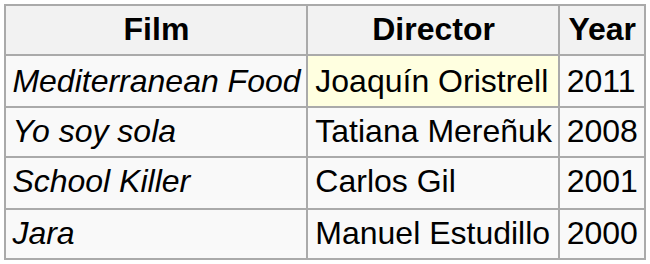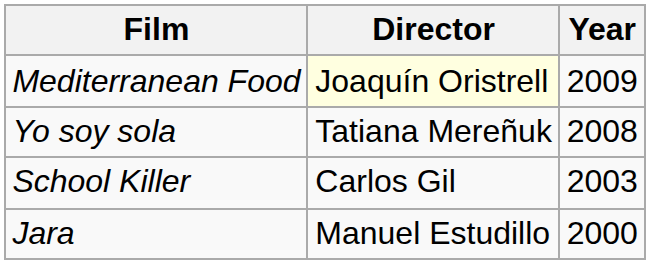 <table class="wikitable">
 <tr>
 <th><strong>Film</strong></th>
 <th><strong>Director</strong></th>
 <th><strong>Year</strong></th>
 </tr>
 <tr>
 <td><em>Mediterranean Food</em></td>
 <td style="background: lightyellow;">Joaquín Oristrell</td>
-<td>2011</td>
+<td>2009</td>
 </tr>
 <tr>
 <td><em>Yo soy sola</em></td>
 <td>Tatiana Mereñuk</td>
 <td>2008</td>
 </tr>
 <tr>
 <td><em>School Killer</em></td>
 <td>Carlos Gil</td>
-<td>2001</td>
+<td>2003</td>
 </tr>
 <tr>
 <td><em>Jara</em></td>
 <td>Manuel Estudillo</td>
 <td>2000</td>
 </tr>
 </table>
